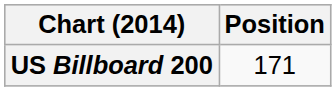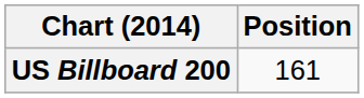 <table class="wikitable plainrowheaders" style="text-align:center;">
 <tr>
 <th scope="col">Chart (2014)</th>
 <th scope="col">Position</th>
 </tr>
 <tr>
 <th scope="row">US <em>Billboard</em> 200</th>
-<td>171</td>
+<td>161</td>
 </tr>
 </table>
